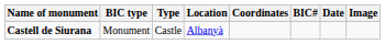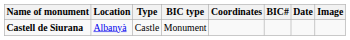 <table class="wikitable">
 <tr>
 <th>Name of monument</th>
+<th>Location</th>
+<th>Type</th>
 <th>BIC type</th>
-<th>Type</th>
-<th>Location</th>
 <th>Coordinates</th>
 <th>BIC#</th>
 <th>Date</th>
 <th>Image</th>
 </tr>
 <tr>
 <td><strong>Castell de Siurana</strong></td>
+<td><a href='#'>Albanyà</a></td>
+<td>Castle</td>
 <td>Monument</td>
-<td>Castle</td>
-<td><a href='#'>Albanyà</a></td>
 <td></td>
 <td></td>
 <td></td>
 <td></td>
 </tr>
 </table>
